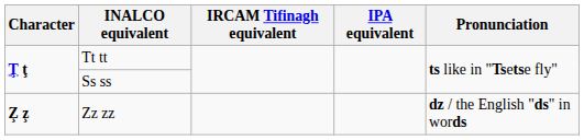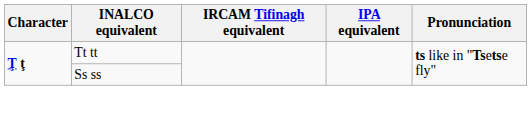 <table class="wikitable">
 <tr>
 <th>Character</th>
 <th>INALCO equivalent</th>
 <th>IRCAM <a href='#'>Tifinagh</a> equivalent</th>
 <th><a href='#'>IPA</a> equivalent</th>
 <th>Pronunciation</th>
 </tr>
 <tr>
 <td rowspan="2"><strong><a href='#'>Ţ</a> ţ</strong></td>
 <td>Tt tt</td>
 <td rowspan="2" style="font-size:140%"></td>
 <td rowspan="2"></td>
 <td rowspan="2"><strong>ts</strong> like in "<strong>Ts</strong>e<strong>ts</strong>e fly"</td>
 </tr>
 <tr>
 <td>Ss ss</td>
 </tr>
-<tr>
-<td><strong>Z̧ z̧</strong></td>
-<td>Zz zz</td>
-<td style="font-size:140%"></td>
-<td></td>
-<td><strong>dz</strong> / the English "<strong>ds</strong>" in wor<strong>ds</strong></td>
-</tr>
 </table>
